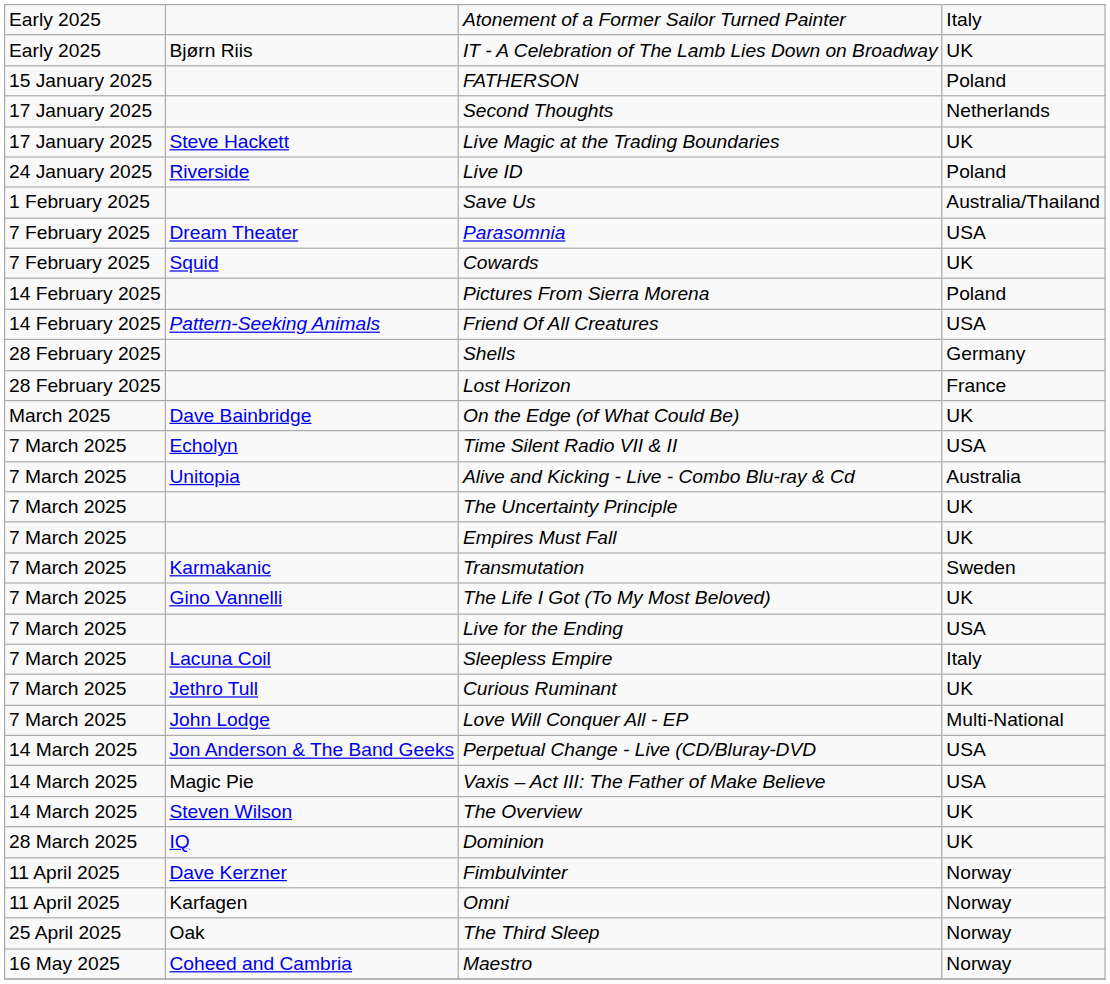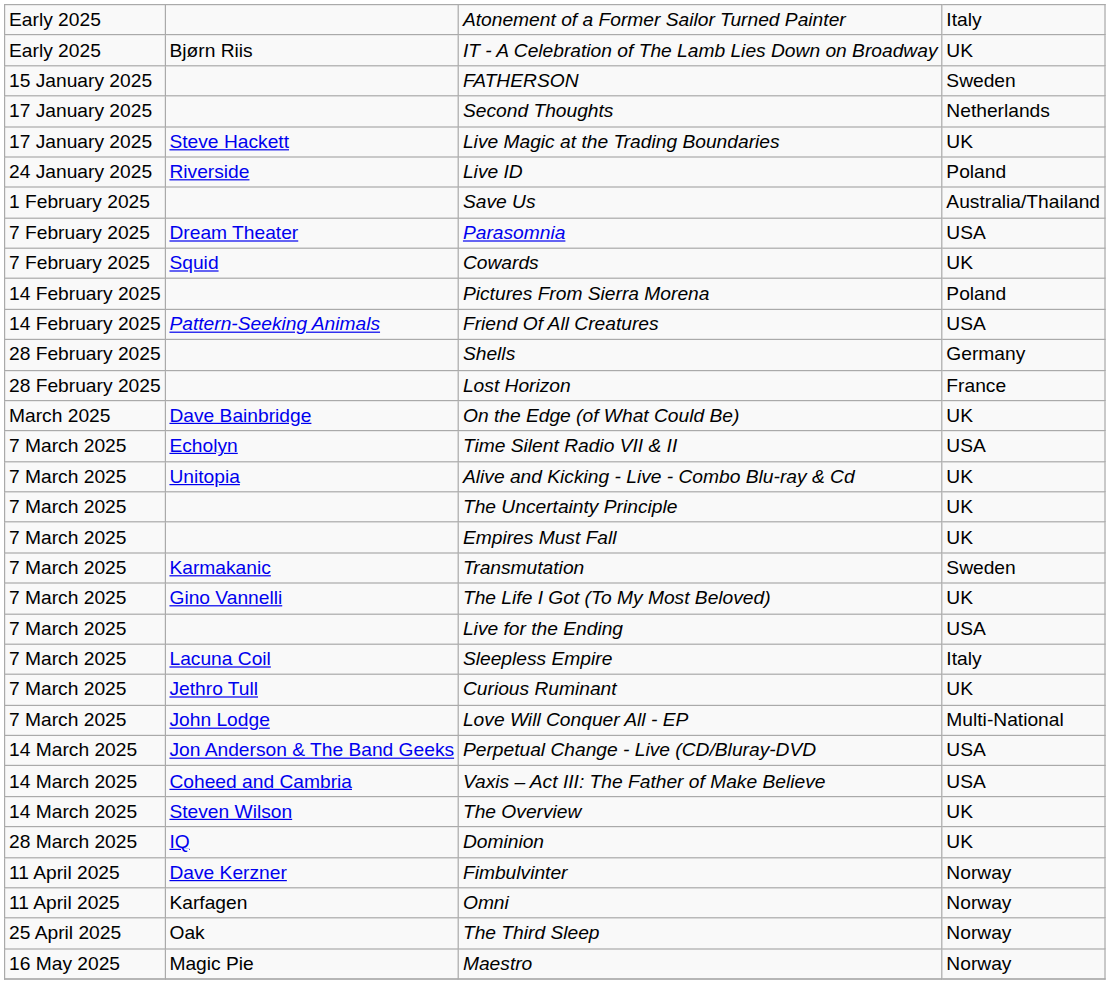 <table class="wikitable center">
 <tr>
 <td>Early 2025</td>
 <td></td>
 <td><em>Atonement of a Former Sailor Turned Painter</em></td>
 <td>Italy</td>
 </tr>
 <tr>
 <td>Early 2025</td>
 <td>Bjørn Riis</td>
 <td><em>IT - A Celebration of The Lamb Lies Down on Broadway</em></td>
 <td>UK</td>
 </tr>
 <tr>
 <td>15 January 2025</td>
 <td></td>
 <td><em>FATHERSON</em></td>
-<td>Poland</td>
+<td>Sweden</td>
 </tr>
 <tr>
 <td>17 January 2025</td>
 <td></td>
 <td><em>Second Thoughts</em></td>
 <td>Netherlands</td>
 </tr>
 <tr>
 <td>17 January 2025</td>
 <td><a href='#'>Steve Hackett</a></td>
 <td><em>Live Magic at the Trading Boundaries</em></td>
 <td>UK</td>
 </tr>
 <tr>
 <td>24 January 2025</td>
 <td><a href='#'>Riverside</a></td>
 <td><em>Live ID</em></td>
 <td>Poland</td>
 </tr>
 <tr>
 <td>1 February 2025</td>
 <td></td>
 <td><em>Save Us</em></td>
 <td>Australia/Thailand</td>
 </tr>
 <tr>
 <td>7 February 2025</td>
 <td><a href='#'>Dream Theater</a></td>
 <td><em><a href='#'>Parasomnia</a></em></td>
 <td>USA</td>
 </tr>
 <tr>
 <td>7 February 2025</td>
 <td><a href='#'>Squid</a></td>
 <td><em>Cowards</em></td>
 <td>UK</td>
 </tr>
 <tr>
 <td>14 February 2025</td>
 <td></td>
 <td><em>Pictures From Sierra Morena</em></td>
 <td>Poland</td>
 </tr>
 <tr>
 <td>14 February 2025</td>
 <td><em><a href='#'>Pattern-Seeking Animals</a></em></td>
 <td><em>Friend Of All Creatures</em></td>
 <td>USA</td>
 </tr>
 <tr>
 <td>28 February 2025</td>
 <td></td>
 <td><em>Shells</em></td>
 <td>Germany</td>
 </tr>
 <tr>
 <td>28 February 2025</td>
 <td></td>
 <td><em>Lost Horizon</em></td>
 <td>France</td>
 </tr>
 <tr>
 <td>March 2025</td>
 <td><a href='#'>Dave Bainbridge</a></td>
 <td><em>On the Edge (of What Could Be)</em></td>
 <td>UK</td>
 </tr>
 <tr>
 <td>7 March 2025</td>
 <td><a href='#'>Echolyn</a></td>
 <td><em>Time Silent Radio VII & II</em></td>
 <td>USA</td>
 </tr>
 <tr>
 <td>7 March 2025</td>
 <td><a href='#'>Unitopia</a></td>
 <td><em>Alive and Kicking - Live - Combo Blu-ray & Cd</em></td>
-<td>Australia</td>
+<td>UK</td>
 </tr>
 <tr>
 <td>7 March 2025</td>
 <td></td>
 <td><em>The Uncertainty Principle</em></td>
 <td>UK</td>
 </tr>
 <tr>
 <td>7 March 2025</td>
 <td></td>
 <td><em>Empires Must Fall</em></td>
 <td>UK</td>
 </tr>
 <tr>
 <td>7 March 2025</td>
 <td><a href='#'>Karmakanic</a></td>
 <td><em>Transmutation</em></td>
 <td>Sweden</td>
 </tr>
 <tr>
 <td>7 March 2025</td>
 <td><a href='#'>Gino Vannelli</a></td>
 <td><em>The Life I Got (To My Most Beloved)</em></td>
 <td>UK</td>
 </tr>
 <tr>
 <td>7 March 2025</td>
 <td></td>
 <td><em>Live for the Ending</em></td>
 <td>USA</td>
 </tr>
 <tr>
 <td>7 March 2025</td>
 <td><a href='#'>Lacuna Coil</a></td>
 <td><em>Sleepless Empire</em></td>
 <td>Italy</td>
 </tr>
 <tr>
 <td>7 March 2025</td>
 <td><a href='#'>Jethro Tull</a></td>
 <td><em>Curious Ruminant</em></td>
 <td>UK</td>
 </tr>
 <tr>
 <td>7 March 2025</td>
 <td><a href='#'>John Lodge</a></td>
 <td><em>Love Will Conquer All - EP</em></td>
 <td>Multi-National</td>
 </tr>
 <tr>
 <td>14 March 2025</td>
 <td><a href='#'>Jon Anderson & The Band Geeks</a></td>
 <td><em>Perpetual Change - Live (CD/Bluray-DVD</em></td>
 <td>USA</td>
 </tr>
 <tr>
 <td>14 March 2025</td>
-<td>Magic Pie</td>
+<td><a href='#'>Coheed and Cambria</a></td>
 <td><em>Vaxis – Act III: The Father of Make Believe</em></td>
 <td>USA</td>
 </tr>
 <tr>
 <td>14 March 2025</td>
 <td><a href='#'>Steven Wilson</a></td>
 <td><em>The Overview</em></td>
 <td>UK</td>
 </tr>
 <tr>
 <td>28 March 2025</td>
 <td><a href='#'>IQ</a></td>
 <td><em>Dominion</em></td>
 <td>UK</td>
 </tr>
 <tr>
 <td>11 April 2025</td>
 <td><a href='#'>Dave Kerzner</a></td>
 <td><em>Fimbulvinter</em></td>
 <td>Norway</td>
 </tr>
 <tr>
 <td>11 April 2025</td>
 <td>Karfagen</td>
 <td><em>Omni</em></td>
 <td>Norway</td>
 </tr>
 <tr>
 <td>25 April 2025</td>
 <td>Oak</td>
 <td><em>The Third Sleep</em></td>
 <td>Norway</td>
 </tr>
 <tr>
 <td>16 May 2025</td>
-<td><a href='#'>Coheed and Cambria</a></td>
+<td>Magic Pie</td>
 <td><em>Maestro</em></td>
 <td>Norway</td>
 </tr>
 <tr>
 </tr>
 </table>
